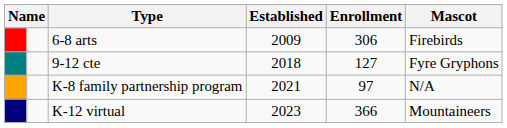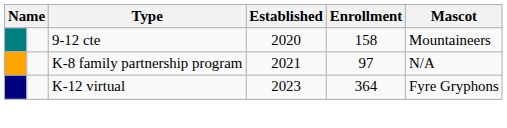 <table class="wikitable sortable">
 <tr>
 <th colspan=2>Name</th>
 <th class="unsortable">Type</th>
 <th>Established</th>
 <th>Enrollment</th>
 <th class="unsortable">Mascot</th>
 </tr>
 <tr>
-<td style="background:red;"></td>
-<td></td>
-<td>6-8 arts</td>
-<td style="text-align:center;">2009</td>
-<td style="text-align:center;">306</td>
-<td>Firebirds</td>
-</tr>
-<tr>
 <td style="background:teal"></td>
 <td></td>
 <td>9-12 cte</td>
-<td style="text-align:center;">2018</td>
-<td style="text-align:center;">127</td>
-<td>Fyre Gryphons</td>
+<td style="text-align:center;">2020</td>
+<td style="text-align:center;">158</td>
+<td>Mountaineers</td>
 </tr>
 <tr>
 <td style="background:orange;"></td>
 <td></td>
 <td>K-8 family partnership program</td>
 <td style="text-align:center;">2021</td>
 <td style="text-align:center;">97</td>
 <td>N/A</td>
 </tr>
 <tr>
 <td style="background:navy;"></td>
 <td></td>
 <td>K-12 virtual</td>
 <td style="text-align:center;">2023</td>
-<td style="text-align:center;">366</td>
-<td>Mountaineers</td>
+<td style="text-align:center;">364</td>
+<td>Fyre Gryphons</td>
 </tr>
 </table>
